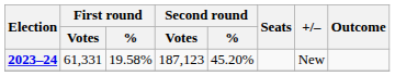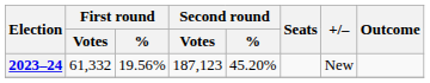 <table class=wikitable style=text-align:center>
 <tr>
 <th rowspan=2>Election</th>
 <th colspan=2>First round</th>
 <th colspan=2>Second round</th>
 <th rowspan=2>Seats</th>
 <th rowspan=2>+/–</th>
 <th rowspan=2>Outcome</th>
 </tr>
 <tr>
 <th>Votes</th>
 <th>%</th>
 <th>Votes</th>
 <th>%</th>
 </tr>
 <tr>
 <th><a href='#'>2023–24</a></th>
-<td>61,331</td>
-<td>19.58%</td>
+<td>61,332</td>
+<td>19.56%</td>
 <td>187,123</td>
 <td>45.20%</td>
 <td></td>
 <td>New</td>
 <td></td>
 </tr>
 <tr>
 </tr>
 </table>
